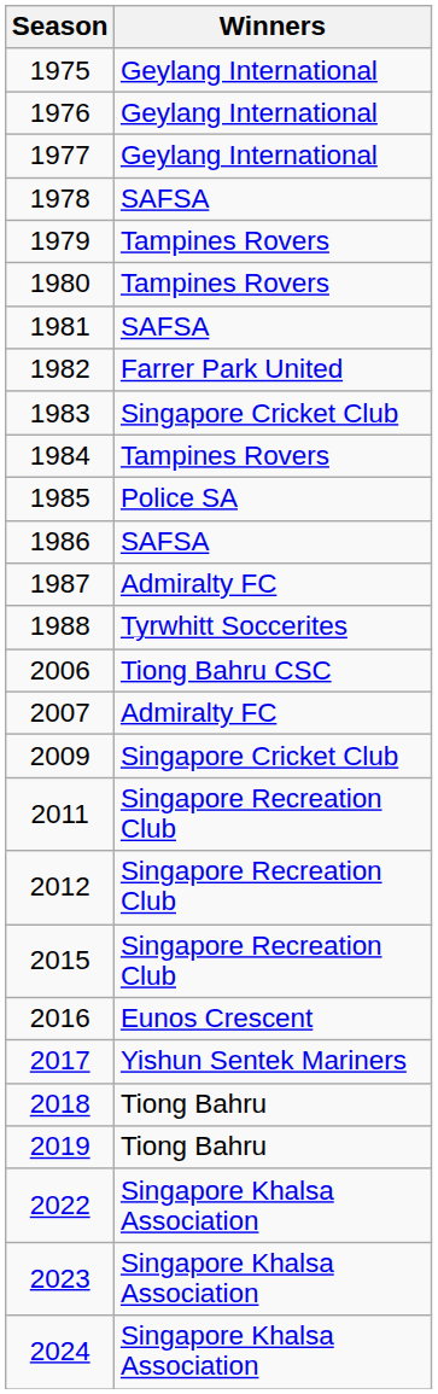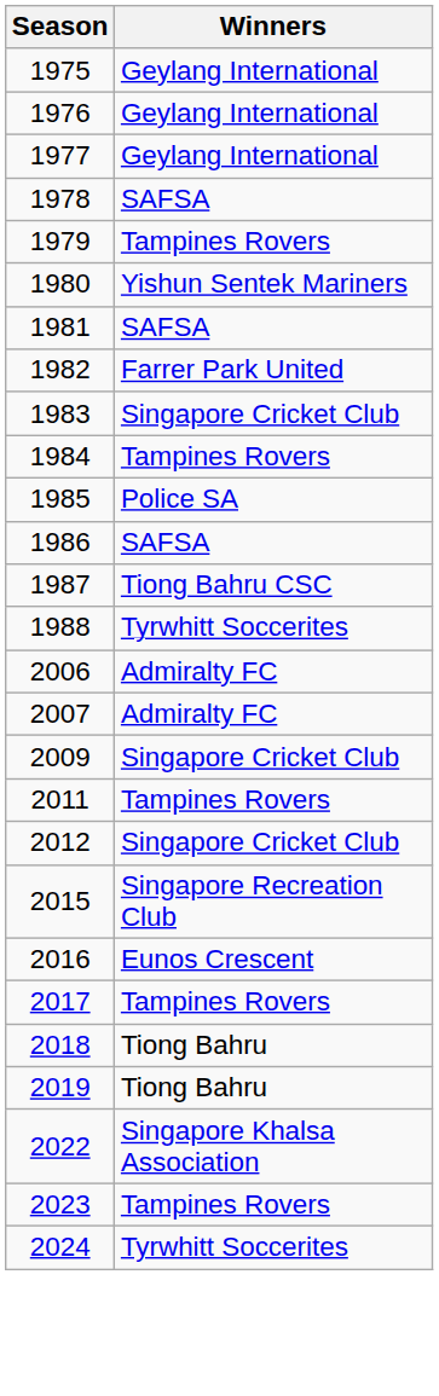 <table class="wikitable" style="text-align:center">
 <tr>
 <th width='25'>Season</th>
 <th width='180'>Winners</th>
 </tr>
 <tr>
 <td>1975</td>
 <td align='left'><a href='#'>Geylang International</a></td>
 </tr>
 <tr>
 <td>1976</td>
 <td align='left'><a href='#'>Geylang International</a></td>
 </tr>
 <tr>
 <td>1977</td>
 <td align='left'><a href='#'>Geylang International</a></td>
 </tr>
 <tr>
 <td>1978</td>
 <td align='left'><a href='#'>SAFSA</a></td>
 </tr>
 <tr>
 <td>1979</td>
 <td align='left'><a href='#'>Tampines Rovers</a></td>
 </tr>
 <tr>
 <td>1980</td>
-<td align='left'><a href='#'>Tampines Rovers</a></td>
+<td align='left'><a href='#'>Yishun Sentek Mariners</a></td>
 </tr>
 <tr>
 <td>1981</td>
 <td align='left'><a href='#'>SAFSA</a></td>
 </tr>
 <tr>
 <td>1982</td>
 <td align='left'><a href='#'>Farrer Park United</a></td>
 </tr>
 <tr>
 <td>1983</td>
 <td align='left'><a href='#'>Singapore Cricket Club</a></td>
 </tr>
 <tr>
 <td>1984</td>
 <td align='left'><a href='#'>Tampines Rovers</a></td>
 </tr>
 <tr>
 <td>1985</td>
 <td align='left'><a href='#'>Police SA</a></td>
 </tr>
 <tr>
 <td>1986</td>
 <td align='left'><a href='#'>SAFSA</a></td>
 </tr>
 <tr>
 <td>1987</td>
-<td align='left'><a href='#'>Admiralty FC</a></td>
+<td align='left'><a href='#'>Tiong Bahru CSC</a></td>
 </tr>
 <tr>
 <td>1988</td>
 <td align='left'><a href='#'>Tyrwhitt Soccerites</a></td>
 </tr>
 <tr>
 <td>2006</td>
-<td align='left'><a href='#'>Tiong Bahru CSC</a></td>
+<td align='left'><a href='#'>Admiralty FC</a></td>
 </tr>
 <tr>
 <td>2007</td>
 <td align='left'><a href='#'>Admiralty FC</a></td>
 </tr>
 <tr>
 <td>2009</td>
 <td align='left'><a href='#'>Singapore Cricket Club</a></td>
 </tr>
 <tr>
 <td>2011</td>
-<td align='left'><a href='#'>Singapore Recreation Club</a></td>
+<td align='left'><a href='#'>Tampines Rovers</a></td>
 </tr>
 <tr>
 <td>2012</td>
-<td align='left'><a href='#'>Singapore Recreation Club</a></td>
+<td align='left'><a href='#'>Singapore Cricket Club</a></td>
 </tr>
 <tr>
 <td>2015</td>
 <td align='left'><a href='#'>Singapore Recreation Club</a></td>
 </tr>
 <tr>
 <td>2016</td>
 <td align='left'><a href='#'>Eunos Crescent</a></td>
 </tr>
 <tr>
 <td><a href='#'>2017</a></td>
-<td align='left'><a href='#'>Yishun Sentek Mariners</a></td>
+<td align='left'><a href='#'>Tampines Rovers</a></td>
 </tr>
 <tr>
 <td><a href='#'>2018</a></td>
 <td align='left'>Tiong Bahru</td>
 </tr>
 <tr>
 <td><a href='#'>2019</a></td>
 <td align='left'>Tiong Bahru</td>
 </tr>
 <tr>
 <td><a href='#'>2022</a></td>
 <td align='left'><a href='#'>Singapore Khalsa Association</a></td>
 </tr>
 <tr>
 <td><a href='#'>2023</a></td>
-<td align='left'><a href='#'>Singapore Khalsa Association</a></td>
+<td align='left'><a href='#'>Tampines Rovers</a></td>
 </tr>
 <tr>
 <td><a href='#'>2024</a></td>
-<td align='left'><a href='#'>Singapore Khalsa Association</a></td>
+<td align='left'><a href='#'>Tyrwhitt Soccerites</a></td>
 </tr>
 <tr>
 </tr>
 </table>
